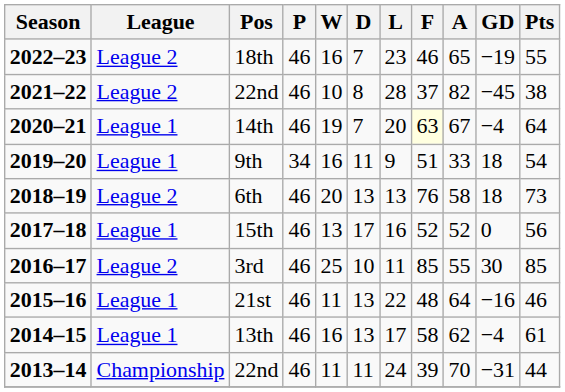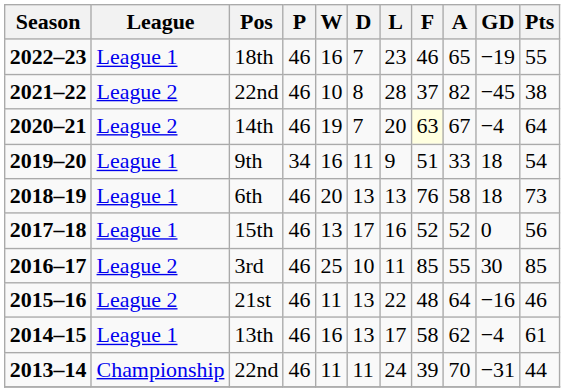 <table class="wikitable">
 <tr>
 <th>Season</th>
 <th>League</th>
 <th>Pos</th>
 <th>P</th>
 <th>W</th>
 <th>D</th>
 <th>L</th>
 <th>F</th>
 <th>A</th>
 <th>GD</th>
 <th>Pts</th>
 </tr>
 <tr>
 <td><strong>2022–23</strong></td>
-<td><a href='#'>League 2</a></td>
+<td><a href='#'>League 1</a></td>
 <td>18th</td>
 <td>46</td>
 <td>16</td>
 <td>7</td>
 <td>23</td>
 <td>46</td>
 <td>65</td>
 <td>−19</td>
 <td>55</td>
 </tr>
 <tr>
 <td><strong>2021–22</strong></td>
 <td><a href='#'>League 2</a></td>
 <td>22nd</td>
 <td>46</td>
 <td>10</td>
 <td>8</td>
 <td>28</td>
 <td>37</td>
 <td>82</td>
 <td>−45</td>
 <td>38</td>
 </tr>
 <tr>
 <td><strong>2020–21</strong></td>
-<td><a href='#'>League 1</a></td>
+<td><a href='#'>League 2</a></td>
 <td>14th</td>
 <td>46</td>
 <td>19</td>
 <td>7</td>
 <td>20</td>
 <td style="background: lightyellow;">63</td>
 <td>67</td>
 <td>−4</td>
 <td>64</td>
 </tr>
 <tr>
 <td><strong>2019–20</strong></td>
 <td><a href='#'>League 1</a></td>
 <td>9th</td>
 <td>34</td>
 <td>16</td>
 <td>11</td>
 <td>9</td>
 <td>51</td>
 <td>33</td>
 <td>18</td>
 <td>54</td>
 </tr>
 <tr>
 <td><strong>2018–19</strong></td>
-<td><a href='#'>League 2</a></td>
+<td><a href='#'>League 1</a></td>
 <td>6th</td>
 <td>46</td>
 <td>20</td>
 <td>13</td>
 <td>13</td>
 <td>76</td>
 <td>58</td>
 <td>18</td>
 <td>73</td>
 </tr>
 <tr>
 <td><strong>2017–18</strong></td>
 <td><a href='#'>League 1</a></td>
 <td>15th</td>
 <td>46</td>
 <td>13</td>
 <td>17</td>
 <td>16</td>
 <td>52</td>
 <td>52</td>
 <td>0</td>
 <td>56</td>
 </tr>
 <tr>
 <td><strong>2016–17</strong></td>
 <td><a href='#'>League 2</a></td>
 <td>3rd</td>
 <td>46</td>
 <td>25</td>
 <td>10</td>
 <td>11</td>
 <td>85</td>
 <td>55</td>
 <td>30</td>
 <td>85</td>
 </tr>
 <tr>
 <td><strong>2015–16</strong></td>
-<td><a href='#'>League 1</a></td>
+<td><a href='#'>League 2</a></td>
 <td>21st</td>
 <td>46</td>
 <td>11</td>
 <td>13</td>
 <td>22</td>
 <td>48</td>
 <td>64</td>
 <td>−16</td>
 <td>46</td>
 </tr>
 <tr>
 <td><strong>2014–15</strong></td>
 <td><a href='#'>League 1</a></td>
 <td>13th</td>
 <td>46</td>
 <td>16</td>
 <td>13</td>
 <td>17</td>
 <td>58</td>
 <td>62</td>
 <td>−4</td>
 <td>61</td>
 </tr>
 <tr>
 <td><strong>2013–14</strong></td>
 <td><a href='#'>Championship</a></td>
 <td>22nd</td>
 <td>46</td>
 <td>11</td>
 <td>11</td>
 <td>24</td>
 <td>39</td>
 <td>70</td>
 <td>−31</td>
 <td>44</td>
 </tr>
 <tr>
 </tr>
 </table>
